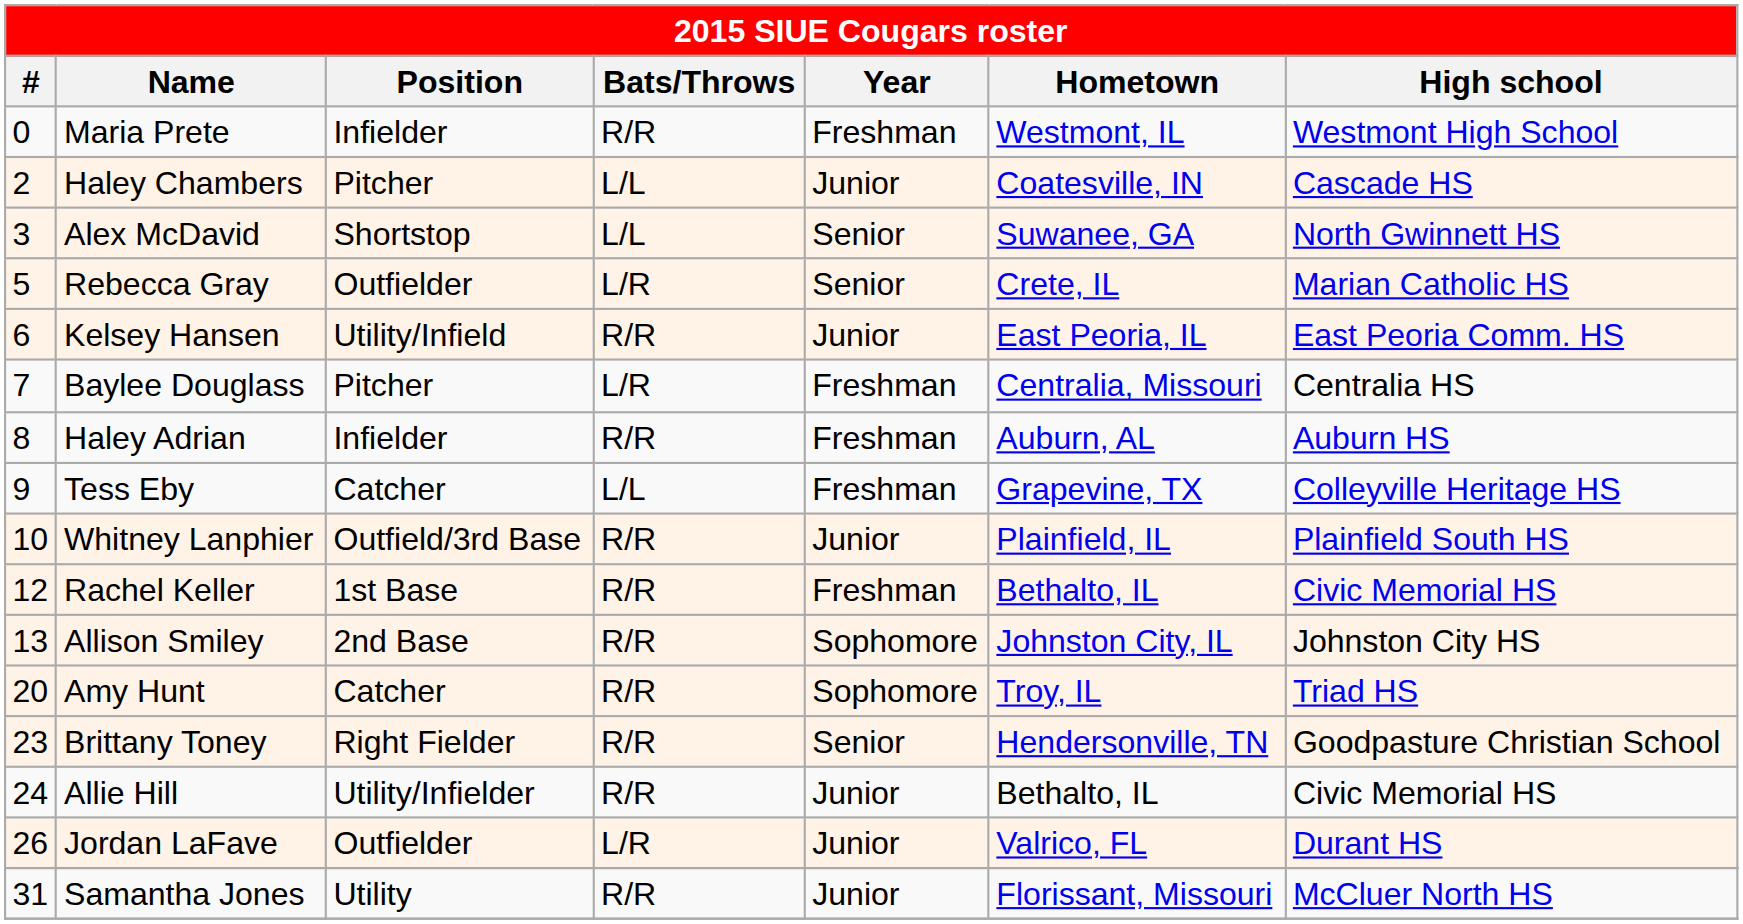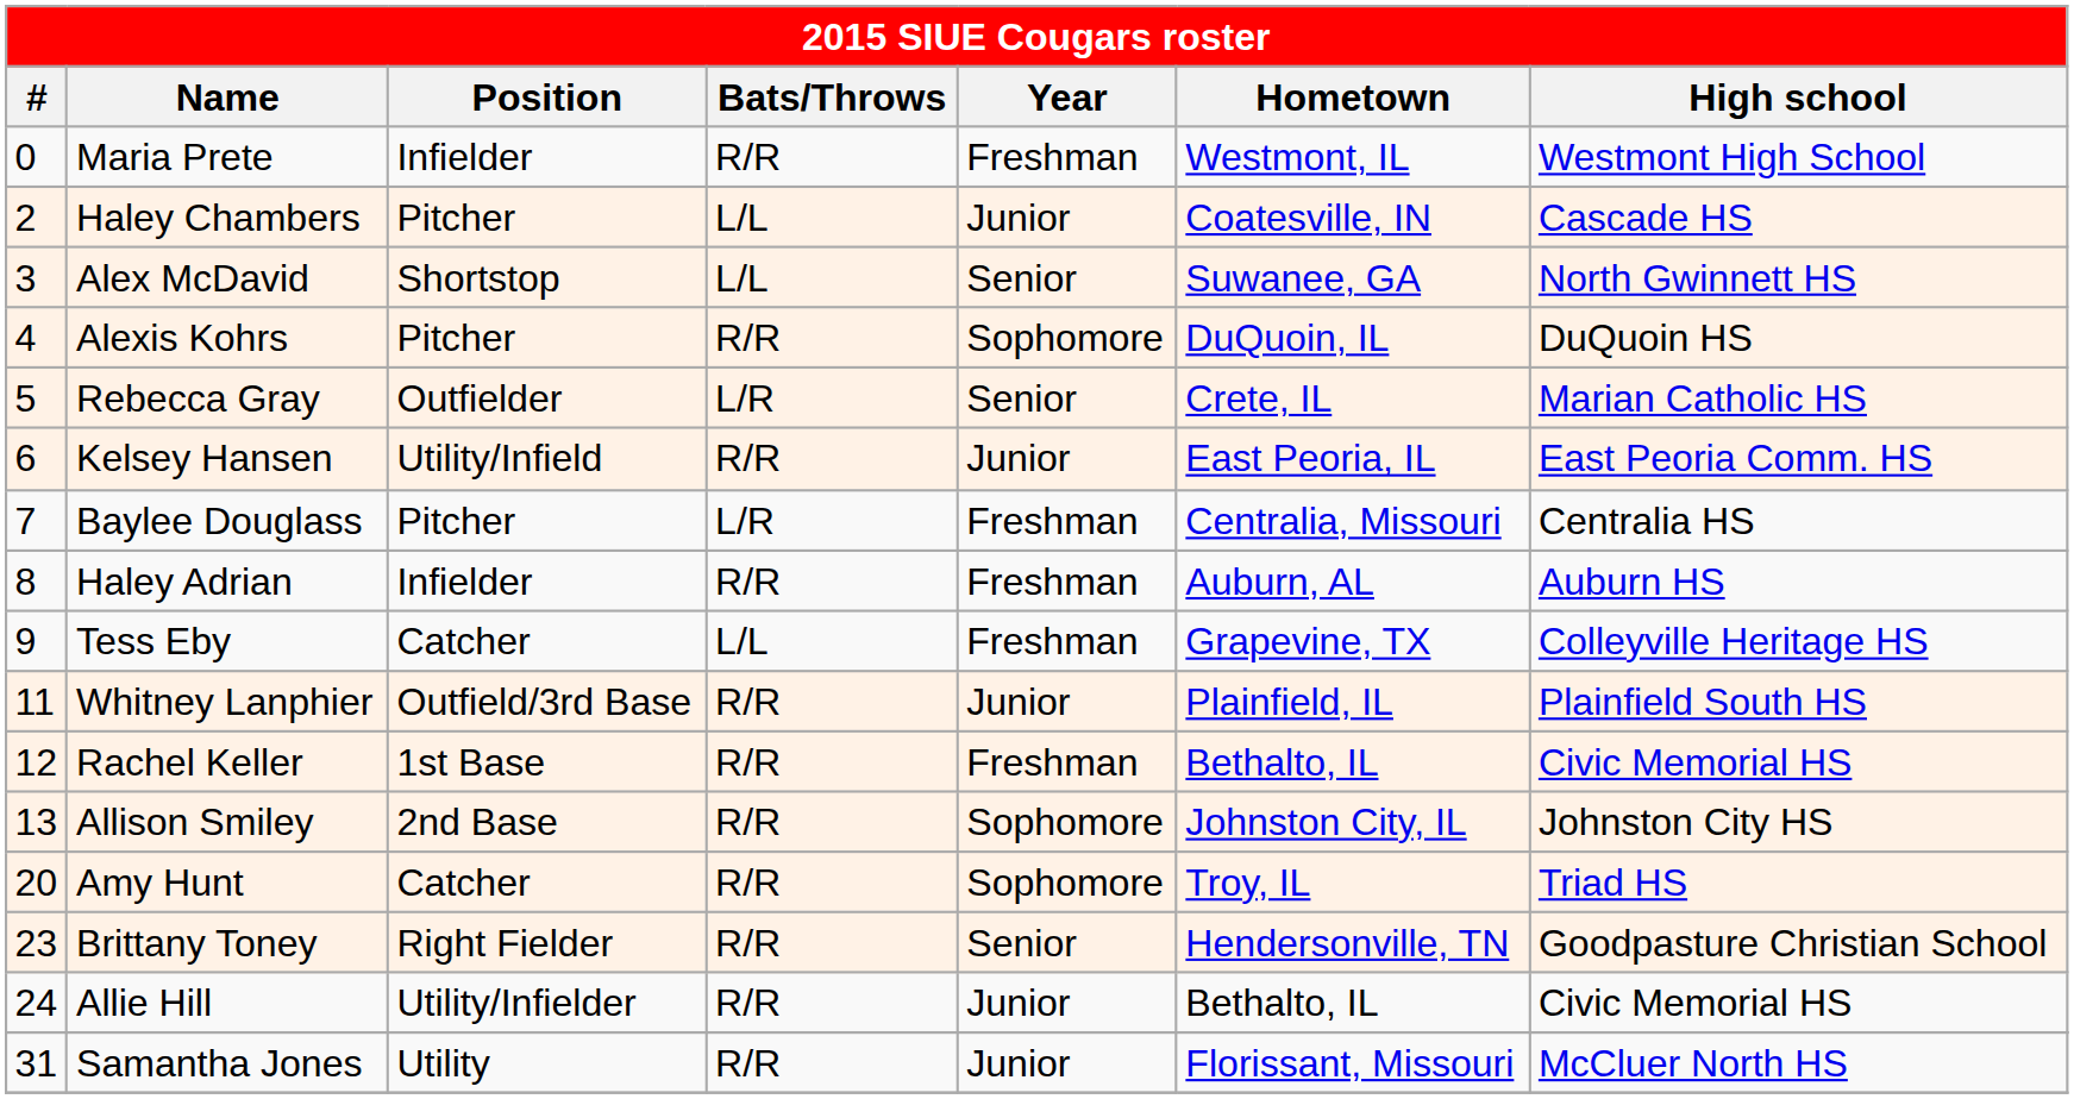 <table class="wikitable sortable" style="font-size: 95%;width:65%">
 <tr>
 <td colspan="7" style="background-color: #FF0000; color: #FFFFFF; text-align:center;"><strong>2015 SIUE Cougars roster</strong></td>
 </tr>
 <tr>
 <th>#</th>
 <th>Name</th>
 <th>Position</th>
 <th>Bats/Throws</th>
 <th>Year</th>
 <th>Hometown</th>
 <th>High school</th>
 </tr>
 <tr>
 <td>0</td>
 <td>Maria Prete</td>
 <td>Infielder</td>
 <td>R/R</td>
 <td>Freshman</td>
 <td><a href='#'>Westmont, IL</a></td>
 <td><a href='#'>Westmont High School</a></td>
 </tr>
 <tr bgcolor=#FFF2E6>
 <td>2</td>
 <td>Haley Chambers</td>
 <td>Pitcher</td>
 <td>L/L</td>
 <td>Junior</td>
 <td><a href='#'>Coatesville, IN</a></td>
 <td><a href='#'>Cascade HS</a></td>
 </tr>
 <tr bgcolor=#FFF2E6>
 <td>3</td>
 <td>Alex McDavid</td>
 <td>Shortstop</td>
 <td>L/L</td>
 <td>Senior</td>
 <td><a href='#'>Suwanee, GA</a></td>
 <td><a href='#'>North Gwinnett HS</a></td>
+</tr>
+<tr bgcolor=#FFF2E6>
+<td>4</td>
+<td>Alexis Kohrs</td>
+<td>Pitcher</td>
+<td>R/R</td>
+<td>Sophomore</td>
+<td><a href='#'>DuQuoin, IL</a></td>
+<td>DuQuoin HS</td>
 </tr>
 <tr bgcolor=#FFF2E6>
 <td>5</td>
 <td>Rebecca Gray</td>
 <td>Outfielder</td>
 <td>L/R</td>
 <td>Senior</td>
 <td><a href='#'>Crete, IL</a></td>
 <td><a href='#'>Marian Catholic HS</a></td>
 </tr>
 <tr bgcolor=#FFF2E6>
 <td>6</td>
 <td>Kelsey Hansen</td>
 <td>Utility/Infield</td>
 <td>R/R</td>
 <td>Junior</td>
 <td><a href='#'>East Peoria, IL</a></td>
 <td><a href='#'>East Peoria Comm. HS</a></td>
 </tr>
 <tr>
 <td>7</td>
 <td>Baylee Douglass</td>
 <td>Pitcher</td>
 <td>L/R</td>
 <td>Freshman</td>
 <td><a href='#'>Centralia, Missouri</a></td>
 <td>Centralia HS</td>
 </tr>
 <tr>
 <td>8</td>
 <td>Haley Adrian</td>
 <td>Infielder</td>
 <td>R/R</td>
 <td>Freshman</td>
 <td><a href='#'>Auburn, AL</a></td>
 <td><a href='#'>Auburn HS</a></td>
 </tr>
 <tr>
 <td>9</td>
 <td>Tess Eby</td>
 <td>Catcher</td>
 <td>L/L</td>
 <td>Freshman</td>
 <td><a href='#'>Grapevine, TX</a></td>
 <td><a href='#'>Colleyville Heritage HS</a></td>
 </tr>
 <tr bgcolor=#FFF2E6>
-<td>10</td>
+<td>11</td>
 <td>Whitney Lanphier</td>
 <td>Outfield/3rd Base</td>
 <td>R/R</td>
 <td>Junior</td>
 <td><a href='#'>Plainfield, IL</a></td>
 <td><a href='#'>Plainfield South HS</a></td>
 </tr>
 <tr bgcolor=#FFF2E6>
 <td>12</td>
 <td>Rachel Keller</td>
 <td>1st Base</td>
 <td>R/R</td>
 <td>Freshman</td>
 <td><a href='#'>Bethalto, IL</a></td>
 <td><a href='#'>Civic Memorial HS</a></td>
 </tr>
 <tr bgcolor=#FFF2E6>
 <td>13</td>
 <td>Allison Smiley</td>
 <td>2nd Base</td>
 <td>R/R</td>
 <td>Sophomore</td>
 <td><a href='#'>Johnston City, IL</a></td>
 <td>Johnston City HS</td>
 </tr>
 <tr bgcolor=#FFF2E6>
 <td>20</td>
 <td>Amy Hunt</td>
 <td>Catcher</td>
 <td>R/R</td>
 <td>Sophomore</td>
 <td><a href='#'>Troy, IL</a></td>
 <td><a href='#'>Triad HS</a></td>
 </tr>
 <tr bgcolor=#FFF2E6>
 <td>23</td>
 <td>Brittany Toney</td>
 <td>Right Fielder</td>
 <td>R/R</td>
 <td>Senior</td>
 <td><a href='#'>Hendersonville, TN</a></td>
 <td>Goodpasture Christian School</td>
 </tr>
 <tr>
 <td>24</td>
 <td>Allie Hill</td>
 <td>Utility/Infielder</td>
 <td>R/R</td>
 <td>Junior</td>
 <td>Bethalto, IL</td>
 <td>Civic Memorial HS</td>
 </tr>
-<tr bgcolor=#FFF2E6>
-<td>26</td>
-<td>Jordan LaFave</td>
-<td>Outfielder</td>
-<td>L/R</td>
-<td>Junior</td>
-<td><a href='#'>Valrico, FL</a></td>
-<td><a href='#'>Durant HS</a></td>
-</tr>
 <tr>
 </tr>
 <tr>
 <td>31</td>
 <td>Samantha Jones</td>
 <td>Utility</td>
 <td>R/R</td>
 <td>Junior</td>
 <td><a href='#'>Florissant, Missouri</a></td>
 <td><a href='#'>McCluer North HS</a></td>
 </tr>
 <tr>
 </tr>
 </table>
